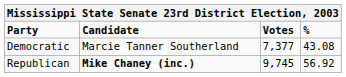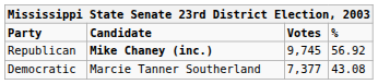 <table class="wikitable">
 <tr>
 <th colspan="4">Mississippi State Senate 23rd District Election, 2003</th>
 </tr>
 <tr>
 <td><strong>Party</strong></td>
 <td><strong>Candidate</strong></td>
 <td><strong>Votes</strong></td>
 <td><strong>%</strong></td>
 </tr>
 <tr>
+<td>Republican</td>
+<td><strong>Mike Chaney (inc.)</strong></td>
+<td>9,745</td>
+<td>56.92</td>
+</tr>
+<tr>
 <td>Democratic</td>
 <td>Marcie Tanner Southerland</td>
 <td>7,377</td>
 <td>43.08</td>
 </tr>
-<tr>
-<td>Republican</td>
-<td><strong>Mike Chaney (inc.)</strong></td>
-<td>9,745</td>
-<td>56.92</td>
-</tr>
 </table>
